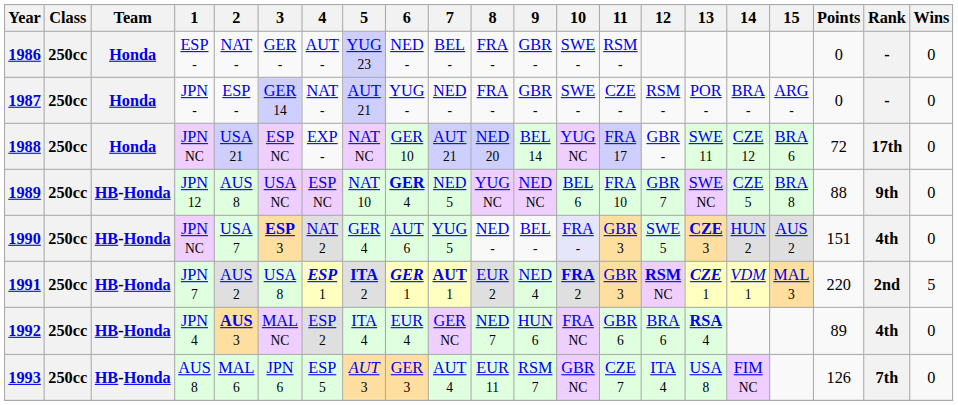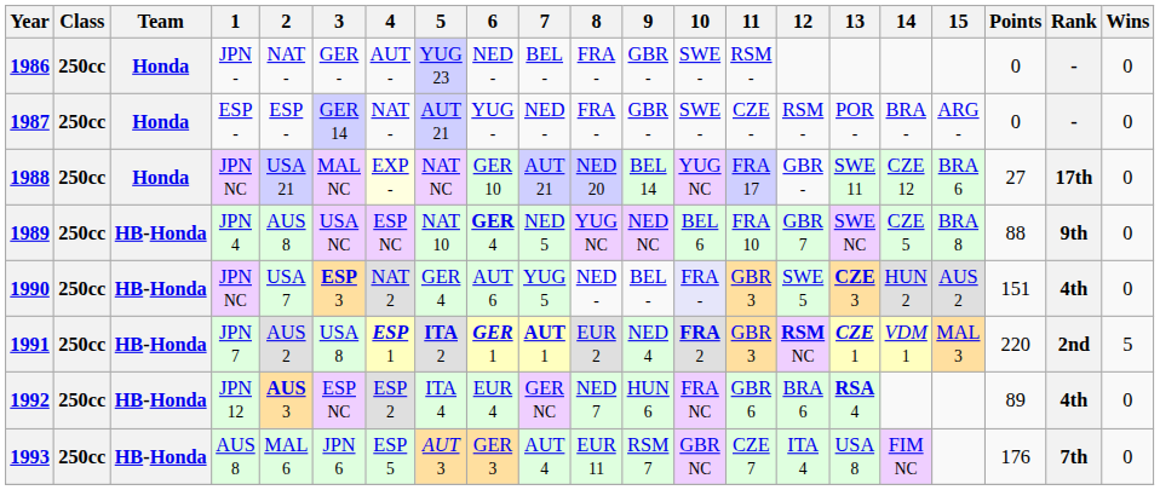 <table class="wikitable" style="text-align:center; font-size:95%">
 <tr>
 <th>Year</th>
 <th>Class</th>
 <th>Team</th>
 <th>1</th>
 <th>2</th>
 <th>3</th>
 <th>4</th>
 <th>5</th>
 <th>6</th>
 <th>7</th>
 <th>8</th>
 <th>9</th>
 <th>10</th>
 <th>11</th>
 <th>12</th>
 <th>13</th>
 <th>14</th>
 <th>15</th>
 <th>Points</th>
 <th>Rank</th>
 <th>Wins</th>
 </tr>
 <tr>
 <th><a href='#'>1986</a></th>
 <th>250cc</th>
 <th><a href='#'>Honda</a></th>
-<td><a href='#'>ESP</a><br><small>-</small></td>
+<td><a href='#'>JPN</a><br><small>-</small></td>
 <td><a href='#'>NAT</a><br><small>-</small></td>
 <td><a href='#'>GER</a><br><small>-</small></td>
 <td><a href='#'>AUT</a><br><small>-</small></td>
 <td style="background:#CFCFFF;"><a href='#'>YUG</a><br><small>23</small></td>
 <td><a href='#'>NED</a><br><small>-</small></td>
 <td><a href='#'>BEL</a><br><small>-</small></td>
 <td><a href='#'>FRA</a><br><small>-</small></td>
 <td><a href='#'>GBR</a><br><small>-</small></td>
 <td><a href='#'>SWE</a><br><small>-</small></td>
 <td><a href='#'>RSM</a><br><small>-</small></td>
 <td></td>
 <td></td>
 <td></td>
 <td></td>
 <td>0</td>
 <th>-</th>
 <td>0</td>
 </tr>
 <tr>
 <th><a href='#'>1987</a></th>
 <th>250cc</th>
 <th><a href='#'>Honda</a></th>
-<td><a href='#'>JPN</a><br><small>-</small></td>
+<td><a href='#'>ESP</a><br><small>-</small></td>
 <td><a href='#'>ESP</a><br><small>-</small></td>
 <td style="background:#CFCFFF;"><a href='#'>GER</a><br><small>14</small></td>
 <td><a href='#'>NAT</a><br><small>-</small></td>
 <td style="background:#CFCFFF;"><a href='#'>AUT</a><br><small>21</small></td>
 <td><a href='#'>YUG</a><br><small>-</small></td>
 <td><a href='#'>NED</a><br><small>-</small></td>
 <td><a href='#'>FRA</a><br><small>-</small></td>
 <td><a href='#'>GBR</a><br><small>-</small></td>
 <td><a href='#'>SWE</a><br><small>-</small></td>
 <td><a href='#'>CZE</a><br><small>-</small></td>
 <td><a href='#'>RSM</a><br><small>-</small></td>
 <td><a href='#'>POR</a><br><small>-</small></td>
 <td><a href='#'>BRA</a><br><small>-</small></td>
 <td><a href='#'>ARG</a><br><small>-</small></td>
 <td>0</td>
 <th>-</th>
 <td>0</td>
 </tr>
 <tr>
 <th><a href='#'>1988</a></th>
 <th>250cc</th>
 <th><a href='#'>Honda</a></th>
 <td style="background:#EFCFFF;"><a href='#'>JPN</a><br><small>NC</small></td>
 <td style="background:#CFCFFF;"><a href='#'>USA</a><br><small>21</small></td>
-<td style="background:#EFCFFF;"><a href='#'>ESP</a><br><small>NC</small></td>
-<td><a href='#'>EXP</a><br><small>-</small></td>
+<td style="background:#EFCFFF;"><a href='#'>MAL</a><br><small>NC</small></td>
+<td style="background: lightyellow;"><a href='#'>EXP</a><br><small>-</small></td>
 <td style="background:#EFCFFF;"><a href='#'>NAT</a><br><small>NC</small></td>
 <td style="background:#DFFFDF;"><a href='#'>GER</a><br><small>10</small></td>
 <td style="background:#CFCFFF;"><a href='#'>AUT</a><br><small>21</small></td>
 <td style="background:#CFCFFF;"><a href='#'>NED</a><br><small>20</small></td>
 <td style="background:#DFFFDF;"><a href='#'>BEL</a><br><small>14</small></td>
 <td style="background:#EFCFFF;"><a href='#'>YUG</a><br><small>NC</small></td>
 <td style="background:#CFCFFF;"><a href='#'>FRA</a><br><small>17</small></td>
 <td><a href='#'>GBR</a><br><small>-</small></td>
 <td style="background:#DFFFDF;"><a href='#'>SWE</a><br><small>11</small></td>
 <td style="background:#DFFFDF;"><a href='#'>CZE</a><br><small>12</small></td>
 <td style="background:#DFFFDF;"><a href='#'>BRA</a><br><small>6</small></td>
-<td>72</td>
+<td>27</td>
 <th>17th</th>
 <td>0</td>
 </tr>
 <tr>
 <th><a href='#'>1989</a></th>
 <th>250cc</th>
 <th><a href='#'>HB</a>-<a href='#'>Honda</a></th>
-<td style="background:#DFFFDF;"><a href='#'>JPN</a><br><small>12</small></td>
+<td style="background:#DFFFDF;"><a href='#'>JPN</a><br><small>4</small></td>
 <td style="background:#DFFFDF;"><a href='#'>AUS</a><br><small>8</small></td>
 <td style="background:#EFCFFF;"><a href='#'>USA</a><br><small>NC</small></td>
 <td style="background:#EFCFFF;"><a href='#'>ESP</a><br><small>NC</small></td>
 <td style="background:#DFFFDF;"><a href='#'>NAT</a><br><small>10</small></td>
 <td style="background:#DFFFDF;"><strong><a href='#'>GER</a></strong><br><small>4</small></td>
 <td style="background:#DFFFDF;"><a href='#'>NED</a><br><small>5</small></td>
 <td style="background:#EFCFFF;"><a href='#'>YUG</a><br><small>NC</small></td>
 <td style="background:#EFCFFF;"><a href='#'>NED</a><br><small>NC</small></td>
 <td style="background:#DFFFDF;"><a href='#'>BEL</a><br><small>6</small></td>
 <td style="background:#DFFFDF;"><a href='#'>FRA</a><br><small>10</small></td>
 <td style="background:#DFFFDF;"><a href='#'>GBR</a><br><small>7</small></td>
 <td style="background:#EFCFFF;"><a href='#'>SWE</a><br><small>NC</small></td>
 <td style="background:#DFFFDF;"><a href='#'>CZE</a><br><small>5</small></td>
 <td style="background:#DFFFDF;"><a href='#'>BRA</a><br><small>8</small></td>
 <td>88</td>
 <th>9th</th>
 <td>0</td>
 </tr>
 <tr>
 <th><a href='#'>1990</a></th>
 <th>250cc</th>
 <th><a href='#'>HB</a>-<a href='#'>Honda</a></th>
 <td style="background:#EFCFFF;"><a href='#'>JPN</a><br><small>NC</small></td>
 <td style="background:#DFFFDF;"><a href='#'>USA</a><br><small>7</small></td>
 <td style="background:#FFDF9F;"><strong><a href='#'>ESP</a></strong><br><small>3</small></td>
 <td style="background:#DFDFDF;"><a href='#'>NAT</a><br><small>2</small></td>
 <td style="background:#DFFFDF;"><a href='#'>GER</a><br><small>4</small></td>
 <td style="background:#DFFFDF;"><a href='#'>AUT</a><br><small>6</small></td>
 <td style="background:#DFFFDF;"><a href='#'>YUG</a><br><small>5</small></td>
 <td><a href='#'>NED</a><br><small>-</small></td>
 <td><a href='#'>BEL</a><br><small>-</small></td>
 <td style="background: lavender;"><a href='#'>FRA</a><br><small>-</small></td>
 <td style="background:#FFDF9F;"><a href='#'>GBR</a><br><small>3</small></td>
 <td style="background:#DFFFDF;"><a href='#'>SWE</a><br><small>5</small></td>
 <td style="background:#FFDF9F;"><strong><a href='#'>CZE</a></strong><br><small>3</small></td>
 <td style="background:#DFDFDF;"><a href='#'>HUN</a><br><small>2</small></td>
 <td style="background:#DFDFDF;"><a href='#'>AUS</a><br><small>2</small></td>
 <td>151</td>
 <th>4th</th>
 <td>0</td>
 </tr>
 <tr>
 <th><a href='#'>1991</a></th>
 <th>250cc</th>
 <th><a href='#'>HB</a>-<a href='#'>Honda</a></th>
 <td style="background:#DFFFDF;"><a href='#'>JPN</a><br><small>7</small></td>
 <td style="background:#DFDFDF;"><a href='#'>AUS</a><br><small>2</small></td>
 <td style="background:#DFFFDF;"><a href='#'>USA</a><br><small>8</small></td>
 <td style="background:#FFFFBF;"><strong><em><a href='#'>ESP</a></em></strong><br><small>1</small></td>
 <td style="background:#DFDFDF;"><strong><a href='#'>ITA</a></strong><br><small>2</small></td>
 <td style="background:#FFFFBF;"><strong><em><a href='#'>GER</a></em></strong><br><small>1</small></td>
 <td style="background:#FFFFBF;"><strong><a href='#'>AUT</a></strong><br><small>1</small></td>
 <td style="background:#DFDFDF;"><a href='#'>EUR</a><br><small>2</small></td>
 <td style="background:#DFFFDF;"><a href='#'>NED</a><br><small>4</small></td>
 <td style="background:#DFDFDF;"><strong><a href='#'>FRA</a></strong><br><small>2</small></td>
 <td style="background:#FFDF9F;"><a href='#'>GBR</a><br><small>3</small></td>
 <td style="background:#EFCFFF;"><strong><a href='#'>RSM</a></strong><br><small>NC</small></td>
 <td style="background:#FFFFBF;"><strong><em><a href='#'>CZE</a></em></strong><br><small>1</small></td>
 <td style="background:#FFFFBF;"><em><a href='#'>VDM</a></em><br><small>1</small></td>
 <td style="background:#FFDF9F;"><a href='#'>MAL</a><br><small>3</small></td>
 <td>220</td>
 <th>2nd</th>
 <td>5</td>
 </tr>
 <tr>
 <th><a href='#'>1992</a></th>
 <th>250cc</th>
 <th><a href='#'>HB</a>-<a href='#'>Honda</a></th>
-<td style="background:#DFFFDF;"><a href='#'>JPN</a><br><small>4</small></td>
+<td style="background:#DFFFDF;"><a href='#'>JPN</a><br><small>12</small></td>
 <td style="background:#FFDF9F;"><strong><a href='#'>AUS</a></strong><br><small>3</small></td>
-<td style="background:#EFCFFF;"><a href='#'>MAL</a><br><small>NC</small></td>
+<td style="background:#EFCFFF;"><a href='#'>ESP</a><br><small>NC</small></td>
 <td style="background:#DFDFDF;"><a href='#'>ESP</a><br><small>2</small></td>
 <td style="background:#DFFFDF;"><a href='#'>ITA</a><br><small>4</small></td>
 <td style="background:#DFFFDF;"><a href='#'>EUR</a><br><small>4</small></td>
 <td style="background:#EFCFFF;"><a href='#'>GER</a><br><small>NC</small></td>
 <td style="background:#DFFFDF;"><a href='#'>NED</a><br><small>7</small></td>
 <td style="background:#DFFFDF;"><a href='#'>HUN</a><br><small>6</small></td>
 <td style="background:#EFCFFF;"><a href='#'>FRA</a><br><small>NC</small></td>
 <td style="background:#DFFFDF;"><a href='#'>GBR</a><br><small>6</small></td>
 <td style="background:#DFFFDF;"><a href='#'>BRA</a><br><small>6</small></td>
 <td style="background:#DFFFDF;"><strong><a href='#'>RSA</a></strong><br><small>4</small></td>
 <td></td>
 <td></td>
 <td>89</td>
 <th>4th</th>
 <td>0</td>
 </tr>
 <tr>
 <th><a href='#'>1993</a></th>
 <th>250cc</th>
 <th><a href='#'>HB</a>-<a href='#'>Honda</a></th>
 <td style="background:#DFFFDF;"><a href='#'>AUS</a><br><small>8</small></td>
 <td style="background:#DFFFDF;"><a href='#'>MAL</a><br><small>6</small></td>
 <td style="background:#DFFFDF;"><a href='#'>JPN</a><br><small>6</small></td>
 <td style="background:#DFFFDF;"><a href='#'>ESP</a><br><small>5</small></td>
 <td style="background:#FFDF9F;"><em><a href='#'>AUT</a></em><br><small>3</small></td>
 <td style="background:#FFDF9F;"><a href='#'>GER</a><br><small>3</small></td>
 <td style="background:#DFFFDF;"><a href='#'>AUT</a><br><small>4</small></td>
 <td style="background:#DFFFDF;"><a href='#'>EUR</a><br><small>11</small></td>
 <td style="background:#DFFFDF;"><a href='#'>RSM</a><br><small>7</small></td>
 <td style="background:#EFCFFF;"><a href='#'>GBR</a><br><small>NC</small></td>
 <td style="background:#DFFFDF;"><a href='#'>CZE</a><br><small>7</small></td>
 <td style="background:#DFFFDF;"><a href='#'>ITA</a><br><small>4</small></td>
 <td style="background:#DFFFDF;"><a href='#'>USA</a><br><small>8</small></td>
 <td style="background:#EFCFFF;"><a href='#'>FIM</a><br><small>NC</small></td>
 <td></td>
-<td>126</td>
+<td>176</td>
 <th>7th</th>
 <td>0</td>
 </tr>
 <tr>
 </tr>
 </table>
